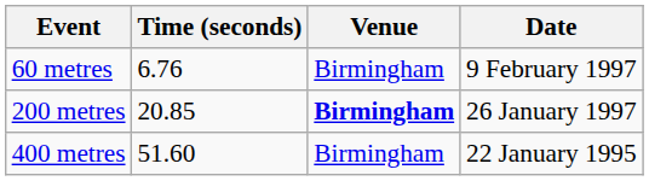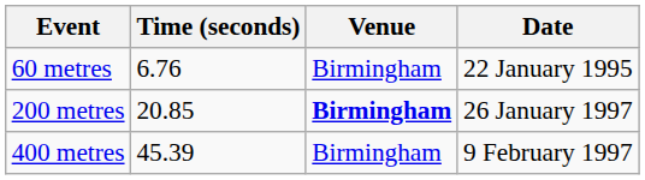 <table class="wikitable" style="border-collapse: collapse; font-size: 95%;">
 <tr>
 <th>Event</th>
 <th>Time (seconds)</th>
 <th>Venue</th>
 <th>Date</th>
 </tr>
 <tr>
 <td><a href='#'>60 metres</a></td>
 <td>6.76</td>
 <td><a href='#'>Birmingham</a></td>
-<td>9 February 1997</td>
+<td>22 January 1995</td>
 </tr>
 <tr>
 <td><a href='#'>200 metres</a></td>
 <td>20.85</td>
 <td><strong><a href='#'>Birmingham</a></strong></td>
 <td>26 January 1997</td>
 </tr>
 <tr>
 <td><a href='#'>400 metres</a></td>
-<td>51.60</td>
+<td>45.39</td>
 <td><a href='#'>Birmingham</a></td>
-<td>22 January 1995</td>
+<td>9 February 1997</td>
 </tr>
 </table>
